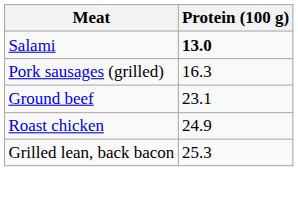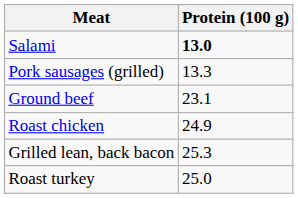 <table class="wikitable">
 <tr>
 <th>Meat</th>
 <th>Protein (100 g)</th>
 </tr>
 <tr>
 <td><a href='#'>Salami</a></td>
 <td><strong>13.0</strong></td>
 </tr>
 <tr>
 <td><a href='#'>Pork sausages</a> (grilled)</td>
-<td>16.3</td>
+<td>13.3</td>
 </tr>
 <tr>
 <td><a href='#'>Ground beef</a></td>
 <td>23.1</td>
 </tr>
 <tr>
 <td><a href='#'>Roast chicken</a></td>
 <td>24.9</td>
 </tr>
 <tr>
 <td>Grilled lean, back bacon</td>
 <td>25.3</td>
 </tr>
+<tr>
+<td>Roast turkey</td>
+<td>25.0</td>
+</tr>
 </table>
